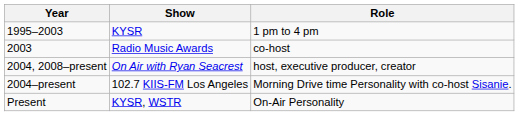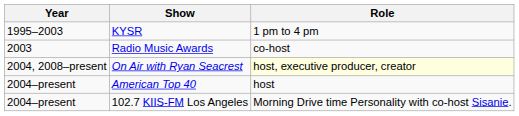 <table class="wikitable">
 <tr>
 <th>Year</th>
 <th>Show</th>
 <th>Role</th>
 </tr>
 <tr>
 <td>1995–2003</td>
 <td><a href='#'>KYSR</a></td>
 <td>1 pm to 4 pm</td>
 </tr>
 <tr>
 <td>2003</td>
 <td><a href='#'>Radio Music Awards</a></td>
 <td>co-host</td>
 </tr>
 <tr>
 <td>2004, 2008–present</td>
 <td><em><a href='#'>On Air with Ryan Seacrest</a></em></td>
-<td>host, executive producer, creator</td>
+<td style="background: lightyellow;">host, executive producer, creator</td>
+</tr>
+<tr>
+<td>2004–present</td>
+<td><em><a href='#'>American Top 40</a></em></td>
+<td>host</td>
 </tr>
 <tr>
 <td>2004–present</td>
 <td>102.7 <a href='#'>KIIS-FM</a> Los Angeles</td>
 <td>Morning Drive time Personality with co-host <a href='#'>Sisanie</a>.</td>
 </tr>
-<tr>
-<td>Present</td>
-<td><a href='#'>KYSR</a>, <a href='#'>WSTR</a></td>
-<td>On-Air Personality</td>
-</tr>
 </table>
